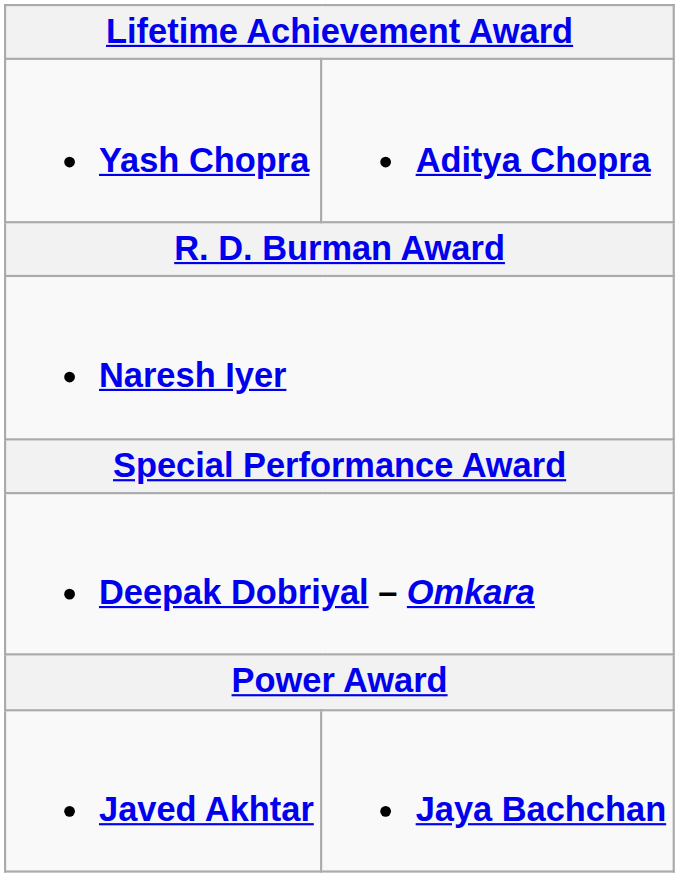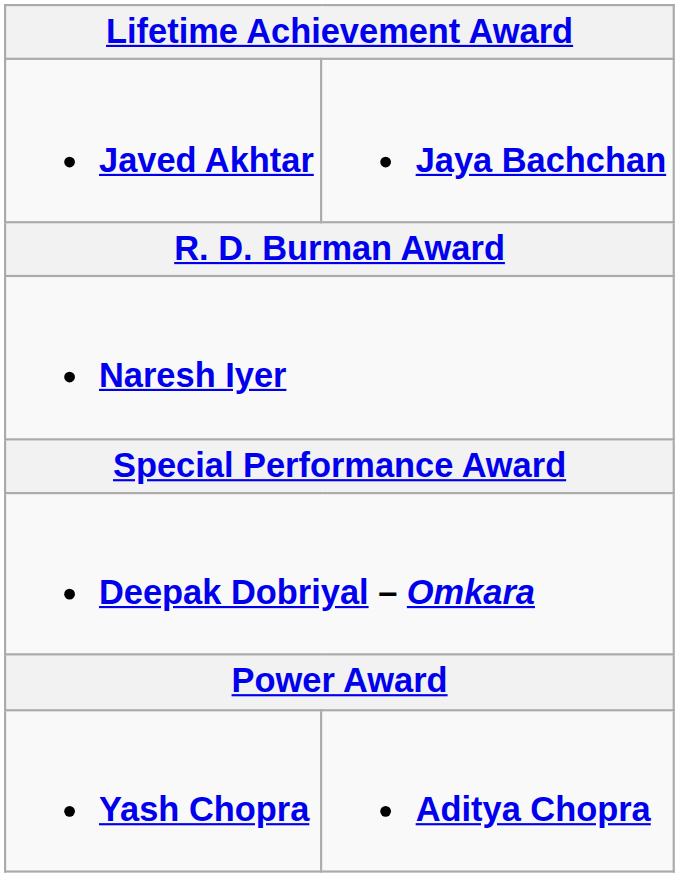 <table class="wikitable">
 <tr>
 <th colspan=2><a href='#'>Lifetime Achievement Award</a></th>
 </tr>
 <tr>
-<td><br><ul><li><strong><a href='#'>Yash Chopra</a></strong></li></ul></td>
-<td><br><ul><li><strong><a href='#'>Aditya Chopra</a></strong></li></ul></td>
+<td><br><ul><li><strong><a href='#'>Javed Akhtar</a></strong></li></ul></td>
+<td><br><ul><li><strong><a href='#'>Jaya Bachchan</a></strong></li></ul></td>
 </tr>
 <tr>
 <th colspan=2><a href='#'>R. D. Burman Award</a></th>
 </tr>
 <tr>
 <td colspan=2><br><ul><li><strong><a href='#'>Naresh Iyer</a></strong></li></ul></td>
 </tr>
 <tr>
 <th colspan=2><a href='#'>Special Performance Award</a></th>
 </tr>
 <tr>
 <td colspan=2><br><ul><li><strong><a href='#'>Deepak Dobriyal</a> – <a href='#'><em>Omkara</em></a></strong></li></ul></td>
 </tr>
 <tr>
 <th colspan=2><a href='#'>Power Award</a></th>
 </tr>
 <tr>
-<td><br><ul><li><strong><a href='#'>Javed Akhtar</a></strong></li></ul></td>
-<td><br><ul><li><strong><a href='#'>Jaya Bachchan</a></strong></li></ul></td>
+<td><br><ul><li><strong><a href='#'>Yash Chopra</a></strong></li></ul></td>
+<td><br><ul><li><strong><a href='#'>Aditya Chopra</a></strong></li></ul></td>
 </tr>
 </table>
